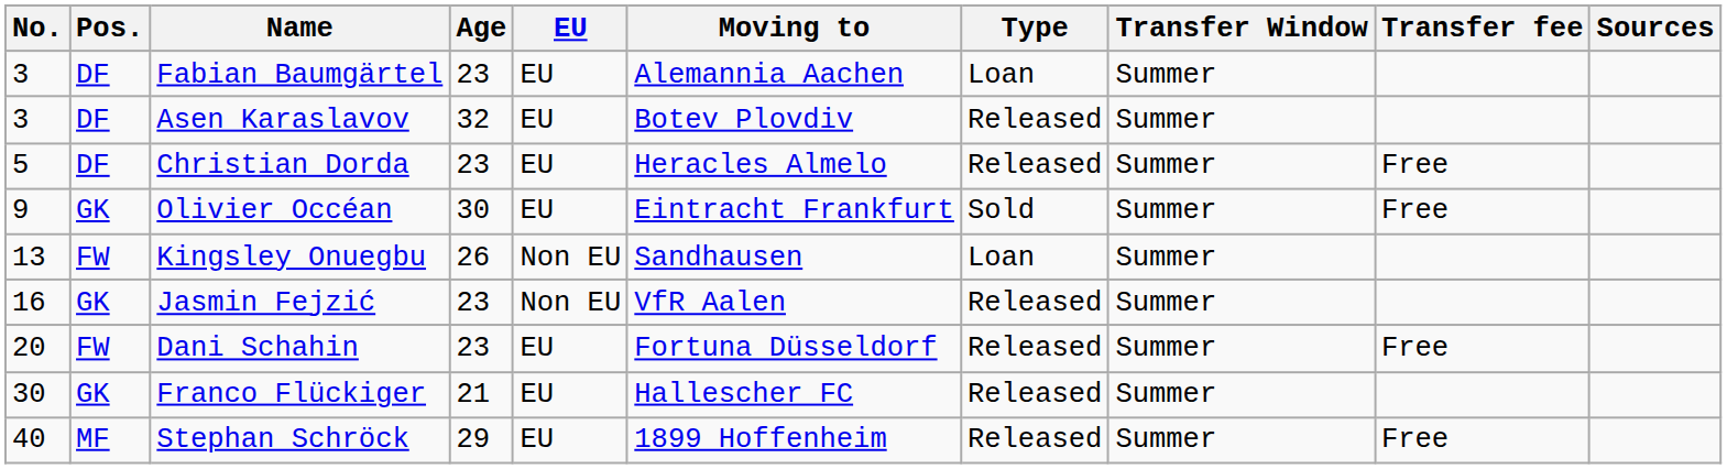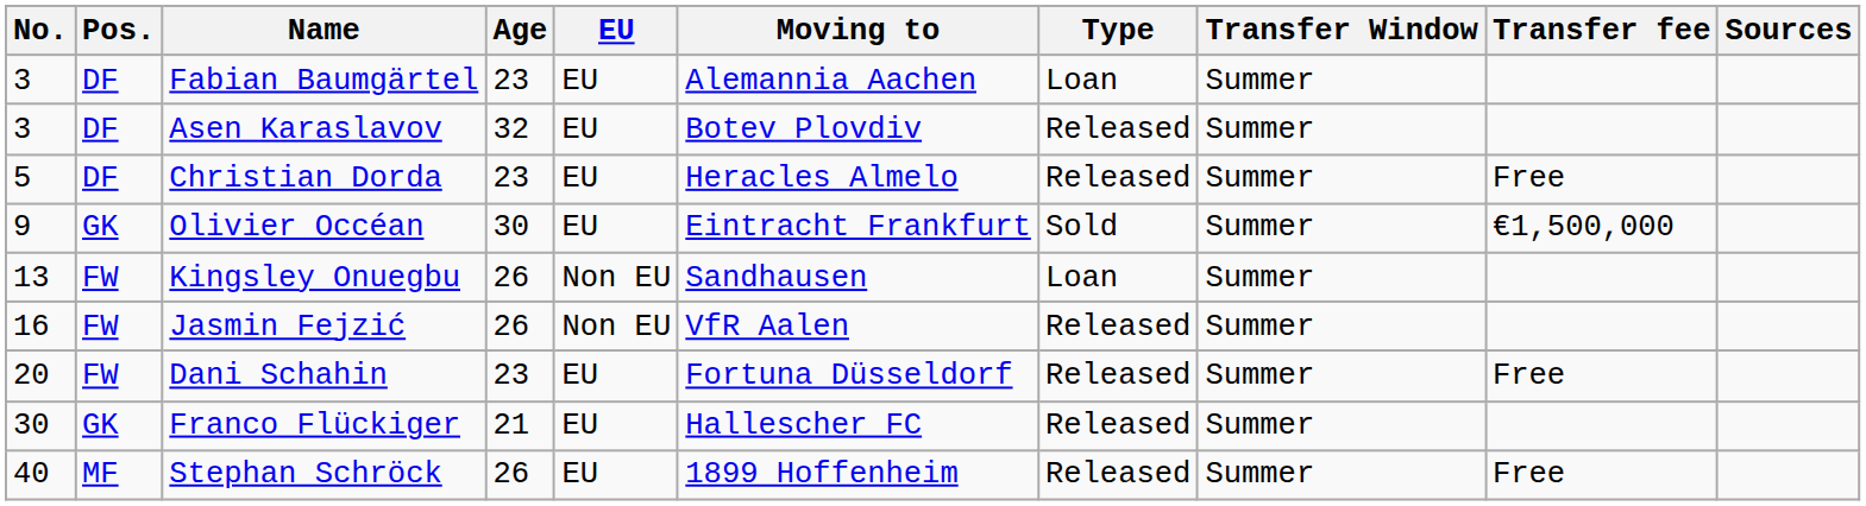 <table class="wikitable">
 <tr>
 <th>No.</th>
 <th>Pos.</th>
 <th>Name</th>
 <th>Age</th>
 <th><a href='#'>EU</a></th>
 <th>Moving to</th>
 <th>Type</th>
 <th>Transfer Window</th>
 <th>Transfer fee</th>
 <th>Sources</th>
 </tr>
 <tr>
 <td>3</td>
 <td><a href='#'>DF</a></td>
 <td><a href='#'>Fabian Baumgärtel</a></td>
 <td>23</td>
 <td>EU</td>
 <td><a href='#'>Alemannia Aachen</a></td>
 <td>Loan</td>
 <td>Summer</td>
 <td></td>
 <td></td>
 </tr>
 <tr>
 <td>3</td>
 <td><a href='#'>DF</a></td>
 <td><a href='#'>Asen Karaslavov</a></td>
 <td>32</td>
 <td>EU</td>
 <td><a href='#'>Botev Plovdiv</a></td>
 <td>Released</td>
 <td>Summer</td>
 <td></td>
 <td></td>
 </tr>
 <tr>
 <td>5</td>
 <td><a href='#'>DF</a></td>
 <td><a href='#'>Christian Dorda</a></td>
 <td>23</td>
 <td>EU</td>
 <td><a href='#'>Heracles Almelo</a></td>
 <td>Released</td>
 <td>Summer</td>
 <td>Free</td>
 <td></td>
 </tr>
 <tr>
 <td>9</td>
 <td><a href='#'>GK</a></td>
 <td><a href='#'>Olivier Occéan</a></td>
 <td>30</td>
 <td>EU</td>
 <td><a href='#'>Eintracht Frankfurt</a></td>
 <td>Sold</td>
 <td>Summer</td>
-<td>Free</td>
+<td>€1,500,000</td>
 <td></td>
 </tr>
 <tr>
 <td>13</td>
 <td><a href='#'>FW</a></td>
 <td><a href='#'>Kingsley Onuegbu</a></td>
 <td>26</td>
 <td>Non EU</td>
 <td><a href='#'>Sandhausen</a></td>
 <td>Loan</td>
 <td>Summer</td>
 <td></td>
 <td></td>
 </tr>
 <tr>
 <td>16</td>
-<td><a href='#'>GK</a></td>
+<td><a href='#'>FW</a></td>
 <td><a href='#'>Jasmin Fejzić</a></td>
-<td>23</td>
+<td>26</td>
 <td>Non EU</td>
 <td><a href='#'>VfR Aalen</a></td>
 <td>Released</td>
 <td>Summer</td>
 <td></td>
 <td></td>
 </tr>
 <tr>
 <td>20</td>
 <td><a href='#'>FW</a></td>
 <td><a href='#'>Dani Schahin</a></td>
 <td>23</td>
 <td>EU</td>
 <td><a href='#'>Fortuna Düsseldorf</a></td>
 <td>Released</td>
 <td>Summer</td>
 <td>Free</td>
 <td></td>
 </tr>
 <tr>
 <td>30</td>
 <td><a href='#'>GK</a></td>
 <td><a href='#'>Franco Flückiger</a></td>
 <td>21</td>
 <td>EU</td>
 <td><a href='#'>Hallescher FC</a></td>
 <td>Released</td>
 <td>Summer</td>
 <td></td>
 <td></td>
 </tr>
 <tr>
 <td>40</td>
 <td><a href='#'>MF</a></td>
 <td><a href='#'>Stephan Schröck</a></td>
-<td>29</td>
+<td>26</td>
 <td>EU</td>
 <td><a href='#'>1899 Hoffenheim</a></td>
 <td>Released</td>
 <td>Summer</td>
 <td>Free</td>
 <td></td>
 </tr>
 </table>
